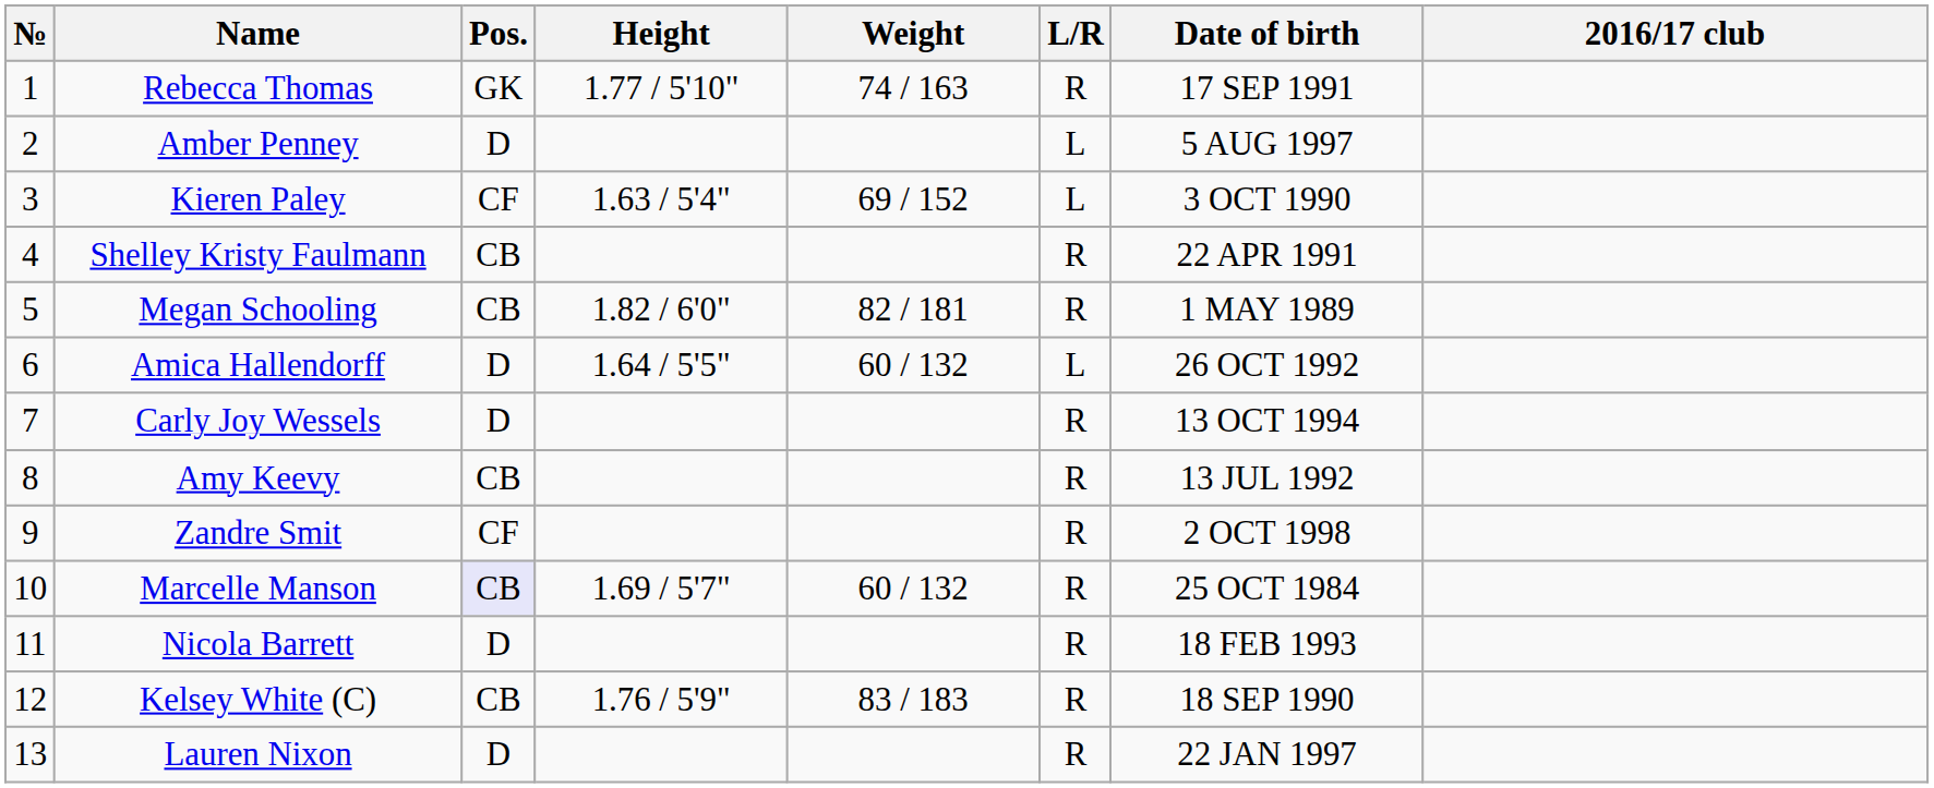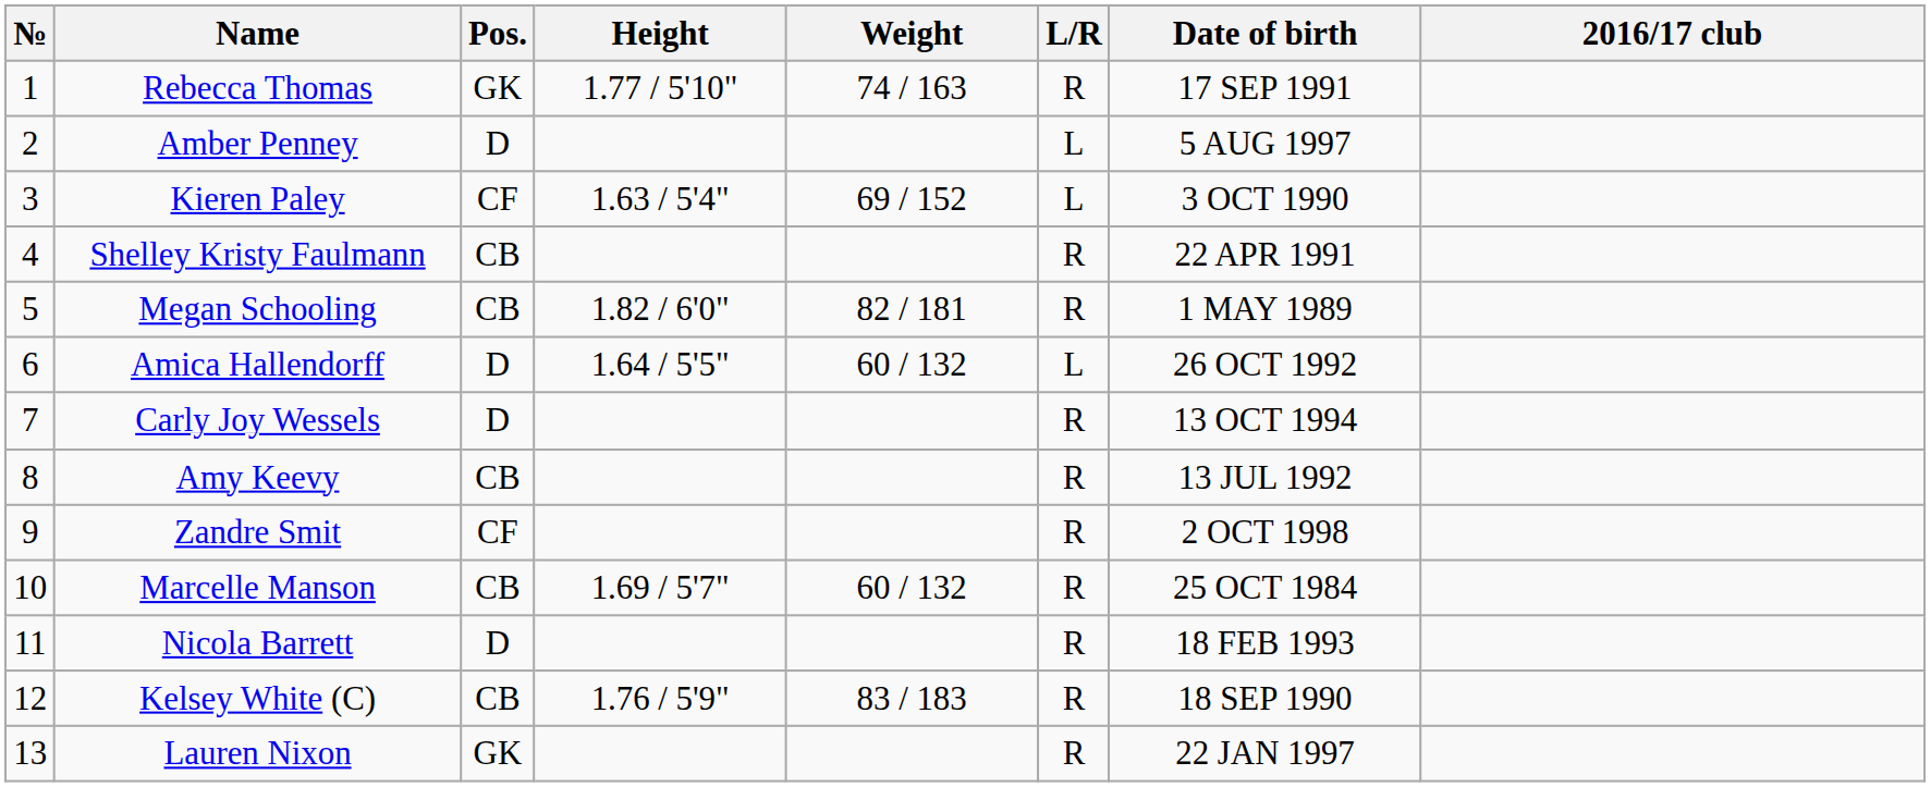 <table class="wikitable sortable" style="font-size:95%; text-align:center;">
 <tr>
 <th>№</th>
 <th style="width:15em">Name</th>
 <th>Pos.</th>
 <th style="width:9em">Height</th>
 <th style="width:9em">Weight</th>
 <th>L/R</th>
 <th style="width:12em">Date of birth</th>
 <th style="width:20em">2016/17 club</th>
 </tr>
 <tr>
 <td>1</td>
 <td><a href='#'>Rebecca Thomas</a></td>
 <td>GK</td>
 <td>1.77 / 5'10"</td>
 <td>74 / 163</td>
 <td>R</td>
 <td>17 SEP 1991</td>
 <td></td>
 </tr>
 <tr>
 <td>2</td>
 <td><a href='#'>Amber Penney</a></td>
 <td>D</td>
 <td></td>
 <td></td>
 <td>L</td>
 <td>5 AUG 1997</td>
 <td></td>
 </tr>
 <tr>
 <td>3</td>
 <td><a href='#'>Kieren Paley</a></td>
 <td>CF</td>
 <td>1.63 / 5'4"</td>
 <td>69 / 152</td>
 <td>L</td>
 <td>3 OCT 1990</td>
 <td></td>
 </tr>
 <tr>
 <td>4</td>
 <td><a href='#'>Shelley Kristy Faulmann</a></td>
 <td>CB</td>
 <td></td>
 <td></td>
 <td>R</td>
 <td>22 APR 1991</td>
 <td></td>
 </tr>
 <tr>
 <td>5</td>
 <td><a href='#'>Megan Schooling</a></td>
 <td>CB</td>
 <td>1.82 / 6'0"</td>
 <td>82 / 181</td>
 <td>R</td>
 <td>1 MAY 1989</td>
 <td></td>
 </tr>
 <tr>
 <td>6</td>
 <td><a href='#'>Amica Hallendorff</a></td>
 <td>D</td>
 <td>1.64 / 5'5"</td>
 <td>60 / 132</td>
 <td>L</td>
 <td>26 OCT 1992</td>
 <td></td>
 </tr>
 <tr>
 <td>7</td>
 <td><a href='#'>Carly Joy Wessels</a></td>
 <td>D</td>
 <td></td>
 <td></td>
 <td>R</td>
 <td>13 OCT 1994</td>
 <td></td>
 </tr>
 <tr>
 <td>8</td>
 <td><a href='#'>Amy Keevy</a></td>
 <td>CB</td>
 <td></td>
 <td></td>
 <td>R</td>
 <td>13 JUL 1992</td>
 <td></td>
 </tr>
 <tr>
 <td>9</td>
 <td><a href='#'>Zandre Smit</a></td>
 <td>CF</td>
 <td></td>
 <td></td>
 <td>R</td>
 <td>2 OCT 1998</td>
 <td></td>
 </tr>
 <tr>
 <td>10</td>
 <td><a href='#'>Marcelle Manson</a></td>
-<td style="background: lavender;">CB</td>
+<td>CB</td>
 <td>1.69 / 5'7"</td>
 <td>60 / 132</td>
 <td>R</td>
 <td>25 OCT 1984</td>
 <td></td>
 </tr>
 <tr>
 <td>11</td>
 <td><a href='#'>Nicola Barrett</a></td>
 <td>D</td>
 <td></td>
 <td></td>
 <td>R</td>
 <td>18 FEB 1993</td>
 <td></td>
 </tr>
 <tr>
 <td>12</td>
 <td><a href='#'>Kelsey White</a> (C)</td>
 <td>CB</td>
 <td>1.76 / 5'9"</td>
 <td>83 / 183</td>
 <td>R</td>
 <td>18 SEP 1990</td>
 <td></td>
 </tr>
 <tr>
 <td>13</td>
 <td><a href='#'>Lauren Nixon</a></td>
-<td>D</td>
+<td>GK</td>
 <td></td>
 <td></td>
 <td>R</td>
 <td>22 JAN 1997</td>
 <td></td>
 </tr>
 </table>
